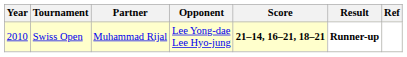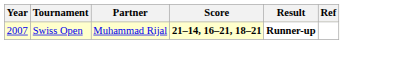 <table class="sortable wikitable" style="font-size: 90%">
 <tr>
 <th>Year</th>
 <th>Tournament</th>
 <th>Partner</th>
-<th>Opponent</th>
 <th>Score</th>
 <th>Result</th>
 <th>Ref</th>
 </tr>
 <tr style="background:#FFFFCC">
-<td align="center"><a href='#'>2010</a></td>
+<td align="center"><a href='#'>2007</a></td>
 <td align="left"><a href='#'>Swiss Open</a></td>
 <td align="left"> <a href='#'>Muhammad Rijal</a></td>
-<td align="left"> <a href='#'>Lee Yong-dae</a><br> <a href='#'>Lee Hyo-jung</a></td>
 <td align="left"><strong>21–14, 16–21, 18–21</strong></td>
 <td style="text-align: left; background:white"> <strong>Runner-up</strong></td>
 <td style="text-align:center; background:white"></td>
 </tr>
 </table>
